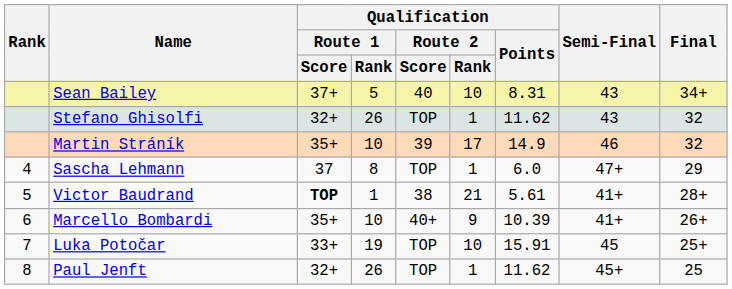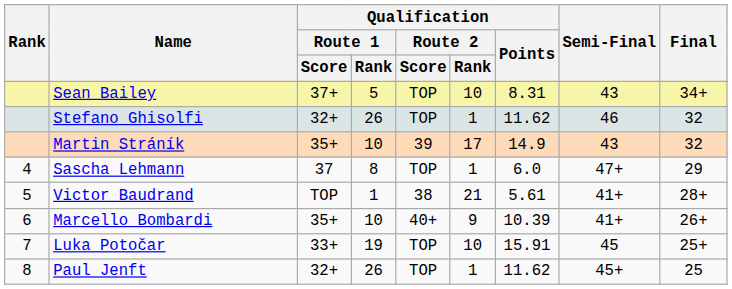 <table class="wikitable sortable" style="text-align:center">
 <tr>
 <th rowspan="3">Rank</th>
 <th rowspan="3" width="200">Name</th>
 <th colspan="5">Qualification</th>
 <th rowspan="3">Semi-Final</th>
 <th rowspan="3" width="50">Final</th>
 </tr>
 <tr>
 <th colspan="2">Route 1</th>
 <th colspan="2">Route 2</th>
 <th rowspan="2">Points</th>
 </tr>
 <tr>
 <th colspan="1" rowspan="1">Score</th>
 <th colspan="1" rowspan="1">Rank</th>
 <th colspan="1" rowspan="1">Score</th>
 <th colspan="1" rowspan="1">Rank</th>
 </tr>
 <tr bgcolor="#F7F6A8">
 <td></td>
 <td align="left"> <a href='#'>Sean Bailey</a></td>
 <td>37+</td>
 <td>5</td>
-<td>40</td>
+<td>TOP</td>
 <td>10</td>
 <td>8.31</td>
 <td>43</td>
 <td>34+</td>
 </tr>
 <tr bgcolor="#DCE5E5">
 <td></td>
 <td align="left"> <a href='#'>Stefano Ghisolfi</a></td>
 <td>32+</td>
 <td>26</td>
 <td>TOP</td>
 <td>1</td>
 <td>11.62</td>
-<td>43</td>
+<td>46</td>
 <td>32</td>
 </tr>
 <tr bgcolor="#FFDAB9">
 <td></td>
 <td align="left"> <a href='#'>Martin Stráník</a></td>
 <td>35+</td>
 <td>10</td>
 <td>39</td>
 <td>17</td>
 <td>14.9</td>
-<td>46</td>
+<td>43</td>
 <td>32</td>
 </tr>
 <tr>
 <td align="center">4</td>
 <td align="left"> <a href='#'>Sascha Lehmann</a></td>
 <td>37</td>
 <td>8</td>
 <td>TOP</td>
 <td>1</td>
 <td>6.0</td>
 <td>47+</td>
 <td>29</td>
 </tr>
 <tr>
 <td align="center">5</td>
 <td align="left"> <a href='#'>Victor Baudrand</a></td>
-<td><strong>TOP</strong></td>
+<td>TOP</td>
 <td>1</td>
 <td>38</td>
 <td>21</td>
 <td>5.61</td>
 <td>41+</td>
 <td>28+</td>
 </tr>
 <tr>
 <td align="center">6</td>
 <td align="left"> <a href='#'>Marcello Bombardi</a></td>
 <td>35+</td>
 <td>10</td>
 <td>40+</td>
 <td>9</td>
 <td>10.39</td>
 <td>41+</td>
 <td>26+</td>
 </tr>
 <tr>
 <td align="center">7</td>
 <td align="left"> <a href='#'>Luka Potočar</a></td>
 <td>33+</td>
 <td>19</td>
 <td>TOP</td>
 <td>10</td>
 <td>15.91</td>
 <td>45</td>
 <td>25+</td>
 </tr>
 <tr>
 <td align="center">8</td>
 <td align="left"> <a href='#'>Paul Jenft</a></td>
 <td>32+</td>
 <td>26</td>
 <td>TOP</td>
 <td>1</td>
 <td>11.62</td>
 <td>45+</td>
 <td>25</td>
 </tr>
 </table>
